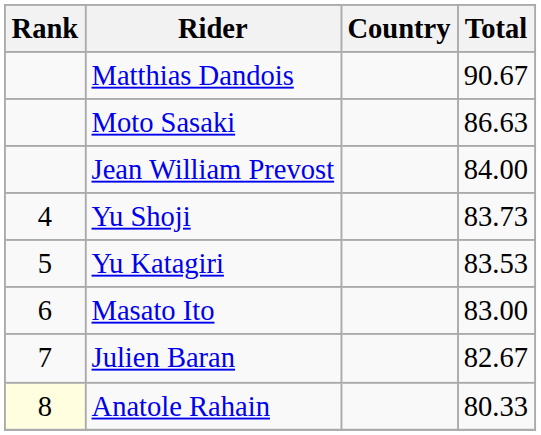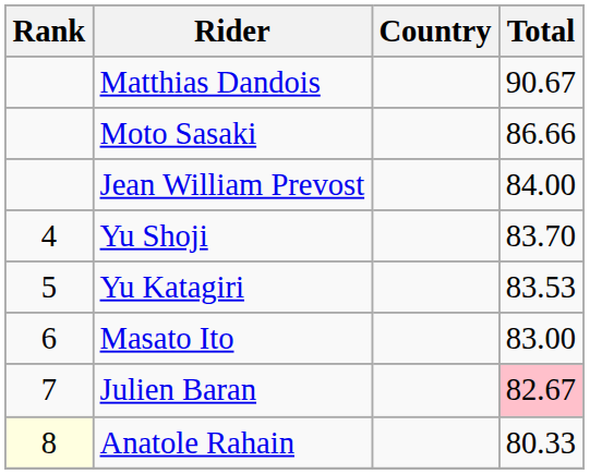 <table class="wikitable sortable" style="font-size:95%; text-align:center;">
 <tr>
 <th>Rank</th>
 <th>Rider</th>
 <th>Country</th>
 <th>Total</th>
 </tr>
 <tr>
 <td></td>
 <td align=left><a href='#'>Matthias Dandois</a></td>
 <td align=left></td>
 <td>90.67</td>
 </tr>
 <tr>
 <td></td>
 <td align=left><a href='#'>Moto Sasaki</a></td>
 <td align=left></td>
-<td>86.63</td>
+<td>86.66</td>
 </tr>
 <tr>
 <td></td>
 <td align=left><a href='#'>Jean William Prevost</a></td>
 <td align=left></td>
 <td>84.00</td>
 </tr>
 <tr>
 <td>4</td>
 <td align=left><a href='#'>Yu Shoji</a></td>
 <td align=left></td>
-<td>83.73</td>
+<td>83.70</td>
 </tr>
 <tr>
 <td>5</td>
 <td align=left><a href='#'>Yu Katagiri</a></td>
 <td align=left></td>
 <td>83.53</td>
 </tr>
 <tr>
 <td>6</td>
 <td align=left><a href='#'>Masato Ito</a></td>
 <td align=left></td>
 <td>83.00</td>
 </tr>
 <tr>
 <td>7</td>
 <td align=left><a href='#'>Julien Baran</a></td>
 <td align=left></td>
-<td>82.67</td>
+<td style="background: pink;">82.67</td>
 </tr>
 <tr>
 <td style="background: lightyellow;">8</td>
 <td align=left><a href='#'>Anatole Rahain</a></td>
 <td align=left></td>
 <td>80.33</td>
 </tr>
 <tr>
 </tr>
 </table>
